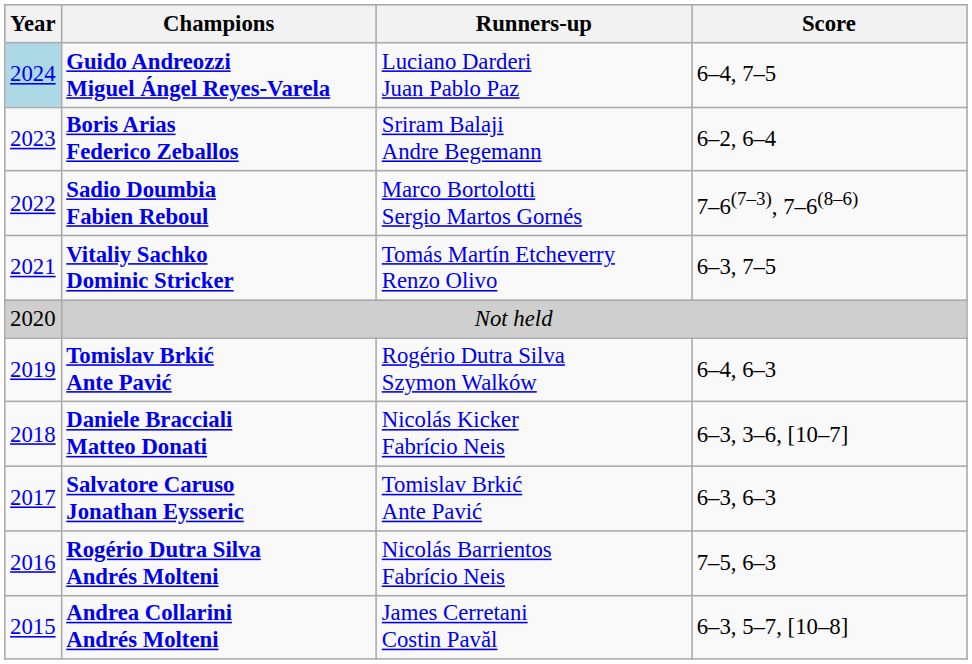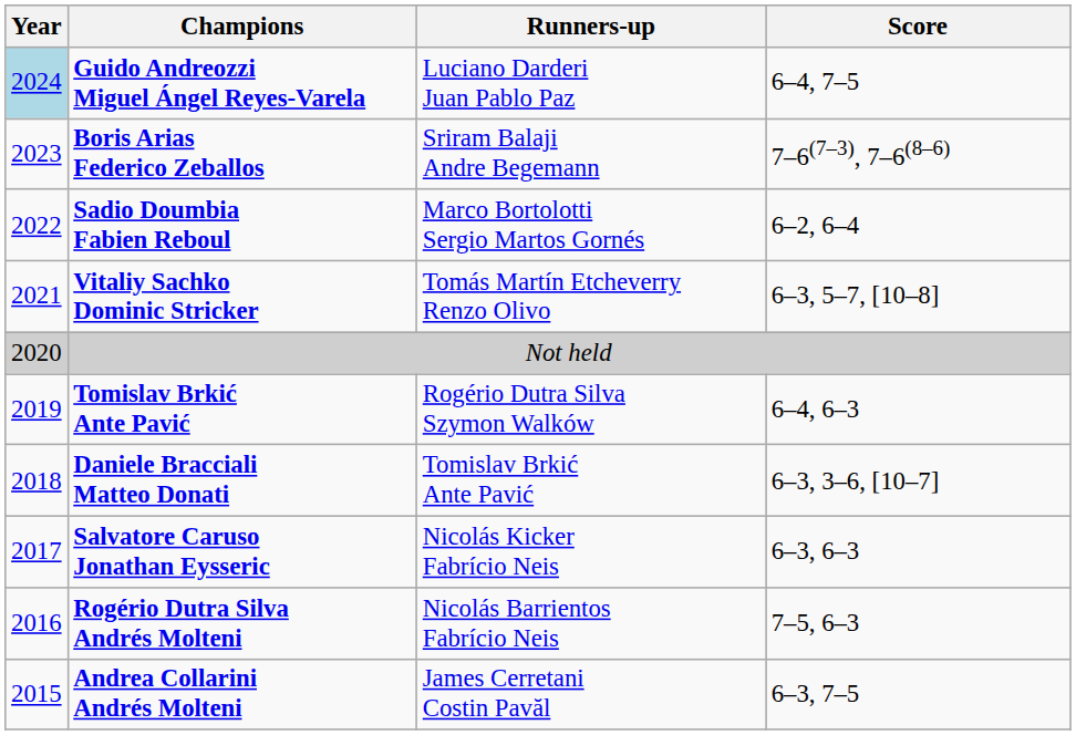 <table class="wikitable" style="font-size:90%">
 <tr>
 <th>Year</th>
 <th width="200">Champions</th>
 <th width="200">Runners-up</th>
 <th width="175">Score</th>
 </tr>
 <tr>
 <td style="background: lightblue;"><a href='#'>2024</a></td>
 <td> <strong><a href='#'>Guido Andreozzi</a></strong> <br>  <strong><a href='#'>Miguel Ángel Reyes-Varela</a></strong></td>
 <td> <a href='#'>Luciano Darderi</a> <br>  <a href='#'>Juan Pablo Paz</a></td>
 <td>6–4, 7–5</td>
 </tr>
 <tr>
 <td><a href='#'>2023</a></td>
 <td> <strong><a href='#'>Boris Arias</a></strong> <br>  <strong><a href='#'>Federico Zeballos</a></strong></td>
 <td> <a href='#'>Sriram Balaji</a> <br>  <a href='#'>Andre Begemann</a></td>
-<td>6–2, 6–4</td>
+<td>7–6<sup>(7–3)</sup>, 7–6<sup>(8–6)</sup></td>
 </tr>
 <tr>
 <td><a href='#'>2022</a></td>
 <td> <strong><a href='#'>Sadio Doumbia</a></strong> <br>  <strong><a href='#'>Fabien Reboul</a></strong></td>
 <td> <a href='#'>Marco Bortolotti</a> <br>  <a href='#'>Sergio Martos Gornés</a></td>
-<td>7–6<sup>(7–3)</sup>, 7–6<sup>(8–6)</sup></td>
+<td>6–2, 6–4</td>
 </tr>
 <tr>
 <td><a href='#'>2021</a></td>
 <td> <strong><a href='#'>Vitaliy Sachko</a></strong> <br>  <strong><a href='#'>Dominic Stricker</a></strong></td>
 <td> <a href='#'>Tomás Martín Etcheverry</a> <br>  <a href='#'>Renzo Olivo</a></td>
-<td>6–3, 7–5</td>
+<td>6–3, 5–7, [10–8]</td>
 </tr>
 <tr>
 <td style="background:#cfcfcf">2020</td>
 <td colspan=3 align=center style="background:#cfcfcf"><em>Not held</em></td>
 </tr>
 <tr>
 <td><a href='#'>2019</a></td>
 <td> <strong><a href='#'>Tomislav Brkić</a></strong> <br>  <strong><a href='#'>Ante Pavić</a></strong></td>
 <td> <a href='#'>Rogério Dutra Silva</a> <br>  <a href='#'>Szymon Walków</a></td>
 <td>6–4, 6–3</td>
 </tr>
 <tr>
 <td><a href='#'>2018</a></td>
 <td> <strong><a href='#'>Daniele Bracciali</a></strong> <br>  <strong><a href='#'>Matteo Donati</a></strong></td>
-<td> <a href='#'>Nicolás Kicker</a> <br>  <a href='#'>Fabrício Neis</a></td>
+<td> <a href='#'>Tomislav Brkić</a> <br>  <a href='#'>Ante Pavić</a></td>
 <td>6–3, 3–6, [10–7]</td>
 </tr>
 <tr>
 <td><a href='#'>2017</a></td>
 <td> <strong><a href='#'>Salvatore Caruso</a></strong> <br>  <strong><a href='#'>Jonathan Eysseric</a></strong></td>
-<td> <a href='#'>Tomislav Brkić</a> <br>  <a href='#'>Ante Pavić</a></td>
+<td> <a href='#'>Nicolás Kicker</a> <br>  <a href='#'>Fabrício Neis</a></td>
 <td>6–3, 6–3</td>
 </tr>
 <tr>
 <td><a href='#'>2016</a></td>
 <td> <strong><a href='#'>Rogério Dutra Silva</a></strong> <br>  <strong><a href='#'>Andrés Molteni</a></strong></td>
 <td> <a href='#'>Nicolás Barrientos</a> <br>  <a href='#'>Fabrício Neis</a></td>
 <td>7–5, 6–3</td>
 </tr>
 <tr>
 <td><a href='#'>2015</a></td>
 <td> <strong><a href='#'>Andrea Collarini</a></strong> <br>  <strong><a href='#'>Andrés Molteni</a></strong></td>
 <td> <a href='#'>James Cerretani</a> <br>  <a href='#'>Costin Pavăl</a></td>
-<td>6–3, 5–7, [10–8]</td>
+<td>6–3, 7–5</td>
 </tr>
 </table>
